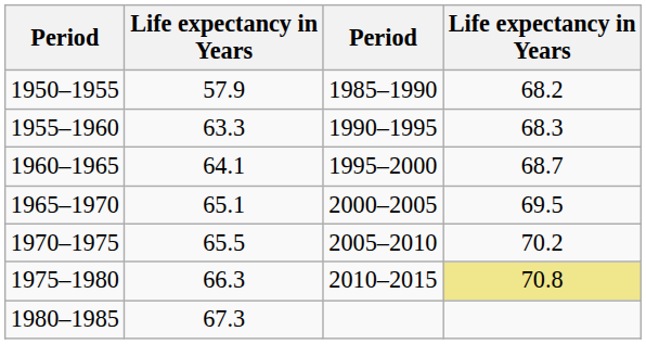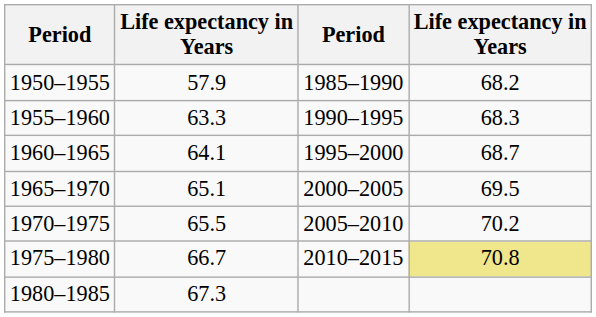 <table class="wikitable" style="text-align: center;">
 <tr>
 <th>Period</th>
 <th>Life expectancy in<br>Years</th>
 <th>Period</th>
 <th>Life expectancy in<br>Years</th>
 </tr>
 <tr>
 <td>1950–1955</td>
 <td>57.9</td>
 <td>1985–1990</td>
 <td>68.2</td>
 </tr>
 <tr>
 <td>1955–1960</td>
 <td>63.3</td>
 <td>1990–1995</td>
 <td>68.3</td>
 </tr>
 <tr>
 <td>1960–1965</td>
 <td>64.1</td>
 <td>1995–2000</td>
 <td>68.7</td>
 </tr>
 <tr>
 <td>1965–1970</td>
 <td>65.1</td>
 <td>2000–2005</td>
 <td>69.5</td>
 </tr>
 <tr>
 <td>1970–1975</td>
 <td>65.5</td>
 <td>2005–2010</td>
 <td>70.2</td>
 </tr>
 <tr>
 <td>1975–1980</td>
-<td>66.3</td>
+<td>66.7</td>
 <td>2010–2015</td>
 <td style="background: khaki;">70.8</td>
 </tr>
 <tr>
 <td>1980–1985</td>
 <td>67.3</td>
 <td></td>
 <td></td>
 </tr>
 </table>
